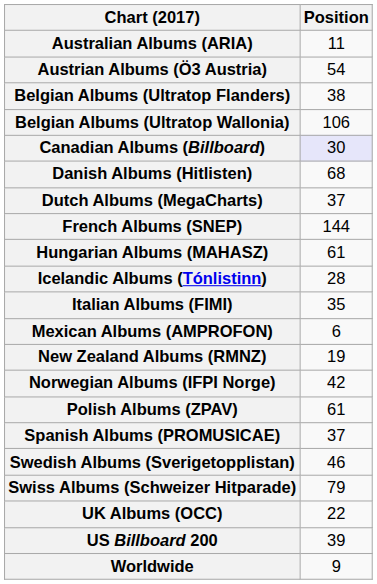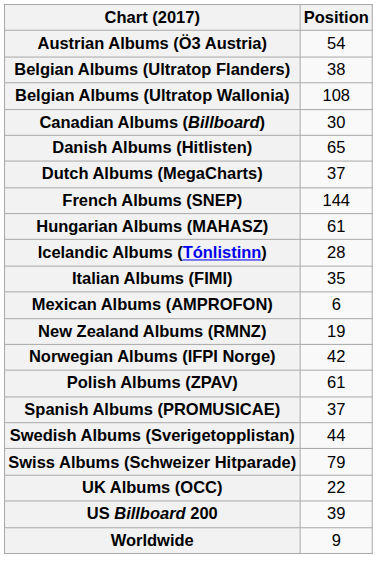 <table class="wikitable plainrowheaders sortable" style="text-align:center">
 <tr>
 <th scope="col">Chart (2017)</th>
 <th scope="col">Position</th>
-</tr>
-<tr>
-<th scope="row">Australian Albums (ARIA)</th>
-<td>11</td>
 </tr>
 <tr>
 <th scope="row">Austrian Albums (Ö3 Austria)</th>
 <td>54</td>
 </tr>
 <tr>
 <th scope="row">Belgian Albums (Ultratop Flanders)</th>
 <td>38</td>
 </tr>
 <tr>
 <th scope="row">Belgian Albums (Ultratop Wallonia)</th>
-<td>106</td>
+<td>108</td>
 </tr>
 <tr>
 <th scope="row">Canadian Albums (<em>Billboard</em>)</th>
-<td style="background: lavender;">30</td>
+<td>30</td>
 </tr>
 <tr>
 <th scope="row">Danish Albums (Hitlisten)</th>
-<td>68</td>
+<td>65</td>
 </tr>
 <tr>
 <th scope="row">Dutch Albums (MegaCharts)</th>
 <td>37</td>
 </tr>
 <tr>
 <th scope="row">French Albums (SNEP)</th>
 <td>144</td>
 </tr>
 <tr>
 <th scope="row">Hungarian Albums (MAHASZ)</th>
 <td>61</td>
 </tr>
 <tr>
 <th scope="row">Icelandic Albums (<a href='#'>Tónlistinn</a>)</th>
 <td>28</td>
 </tr>
 <tr>
 <th scope="row">Italian Albums (FIMI)</th>
 <td>35</td>
 </tr>
 <tr>
 <th scope="row">Mexican Albums (AMPROFON)</th>
 <td>6</td>
 </tr>
 <tr>
 <th scope="row">New Zealand Albums (RMNZ)</th>
 <td>19</td>
 </tr>
 <tr>
 <th scope="row">Norwegian Albums (IFPI Norge)</th>
 <td>42</td>
 </tr>
 <tr>
 <th scope="row">Polish Albums (ZPAV)</th>
 <td>61</td>
 </tr>
 <tr>
 <th scope="row">Spanish Albums (PROMUSICAE)</th>
 <td>37</td>
 </tr>
 <tr>
 <th scope="row">Swedish Albums (Sverigetopplistan)</th>
-<td>46</td>
+<td>44</td>
 </tr>
 <tr>
 <th scope="row">Swiss Albums (Schweizer Hitparade)</th>
 <td>79</td>
 </tr>
 <tr>
 <th scope="row">UK Albums (OCC)</th>
 <td>22</td>
 </tr>
 <tr>
 <th scope="row">US <em>Billboard</em> 200</th>
 <td>39</td>
 </tr>
 <tr>
 <th scope="row">Worldwide</th>
 <td>9</td>
 </tr>
 </table>
